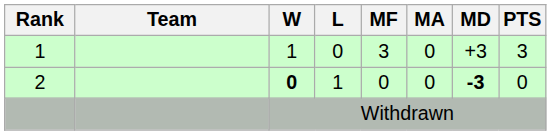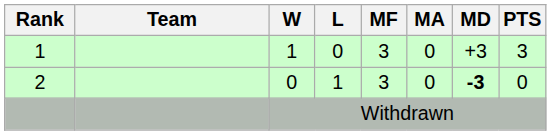 <table class="wikitable" style="text-align:center">
 <tr>
 <th width=50>Rank</th>
 <th width=150>Team</th>
 <th width=30>W</th>
 <th width=30>L</th>
 <th width=30>MF</th>
 <th width=30>MA</th>
 <th width=30>MD</th>
 <th width=30>PTS</th>
 </tr>
 <tr bgcolor=#ccffcc>
 <td>1</td>
 <td style="text-align:left;"></td>
 <td>1</td>
 <td>0</td>
 <td>3</td>
 <td>0</td>
 <td>+3</td>
 <td>3</td>
 </tr>
 <tr bgcolor=#ccffcc>
 <td>2</td>
 <td style="text-align:left;"></td>
-<td><strong>0</strong></td>
+<td>0</td>
 <td>1</td>
-<td>0</td>
+<td>3</td>
 <td>0</td>
 <td><strong>-3</strong></td>
 <td>0</td>
 </tr>
 <tr bgcolor=#b2bab2>
 <td></td>
 <td style="text-align:left;"></td>
 <td colspan="6">Withdrawn</td>
 </tr>
 </table>
